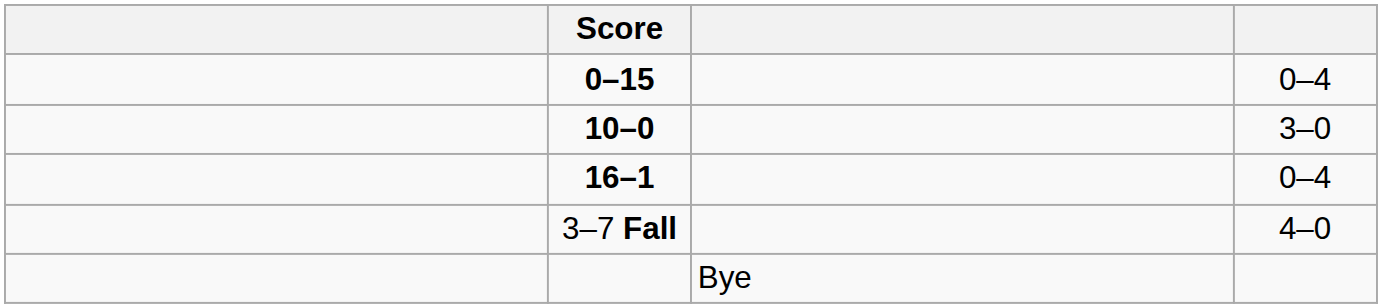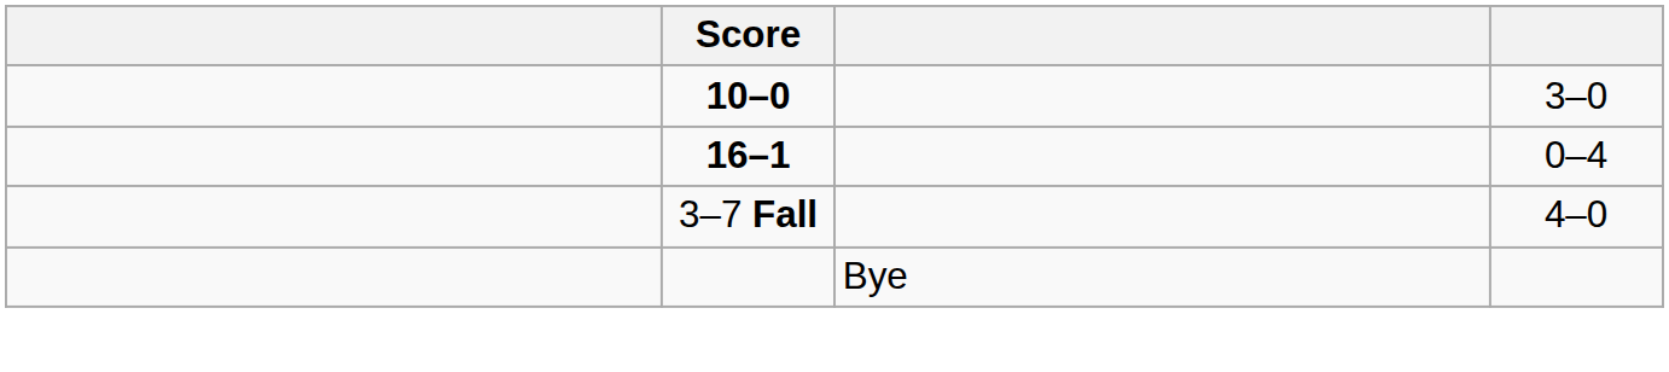 <table class="wikitable" style="text-align: center; ">
 <tr>
 <th align="right" width="270"></th>
 <th width="65">Score</th>
 <th align="left" width="270"></th>
 <th width="65"></th>
-</tr>
-<tr>
-<td align="left"></td>
-<td><strong>0–15</strong></td>
-<td align="left"><strong></strong></td>
-<td>0–4 <strong></strong></td>
 </tr>
 <tr>
 <td align="left"><strong></strong></td>
 <td><strong>10–0</strong></td>
 <td align="left"></td>
 <td>3–0 <strong></strong></td>
 </tr>
 <tr>
 <td align="left"><strong></strong></td>
 <td><strong>16–1</strong></td>
 <td align="left"></td>
 <td>0–4 <strong></strong></td>
 </tr>
 <tr>
 <td align="left"></td>
 <td>3–7 <strong>Fall</strong></td>
 <td align="left"><strong></strong></td>
 <td>4–0 <strong></strong></td>
 </tr>
 <tr>
 <td align="left"><strong></strong></td>
 <td></td>
 <td align="left">Bye</td>
 <td></td>
 </tr>
 </table>
